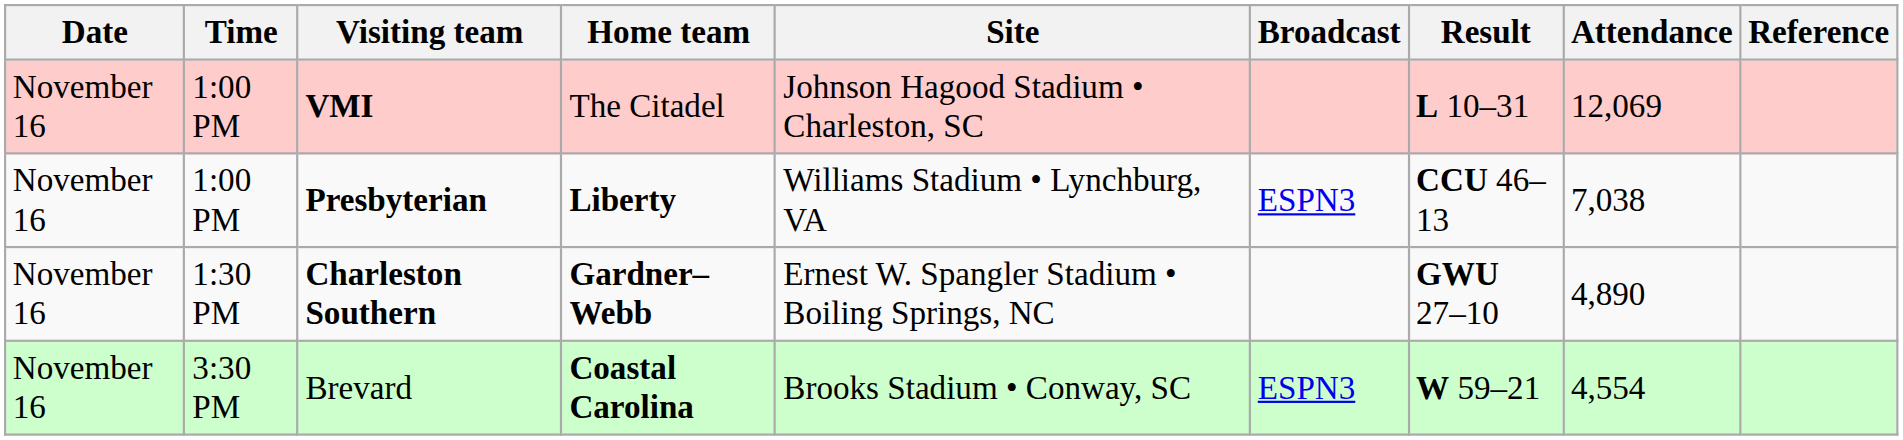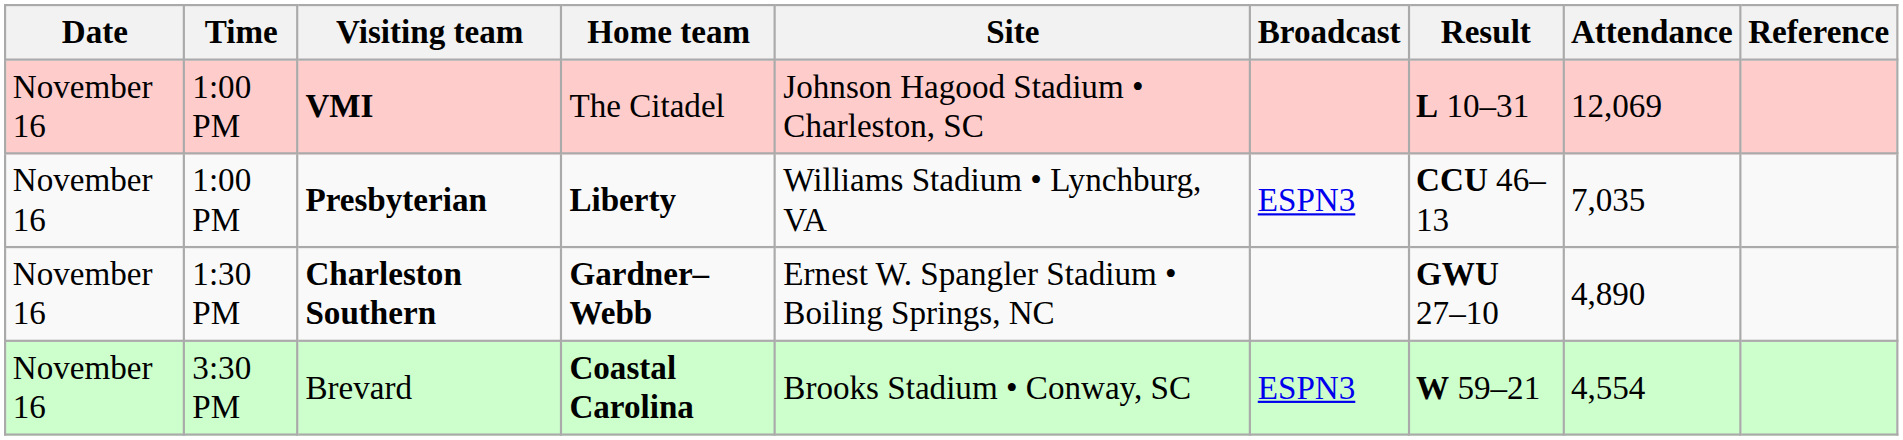 <table class="wikitable" style="font-size:95%;">
 <tr>
 <th>Date</th>
 <th>Time</th>
 <th>Visiting team</th>
 <th>Home team</th>
 <th>Site</th>
 <th>Broadcast</th>
 <th>Result</th>
 <th>Attendance</th>
 <th class="unsortable">Reference</th>
 </tr>
 <tr bgcolor=ffcccc>
 <td>November 16</td>
 <td>1:00 PM</td>
 <td><strong>VMI</strong></td>
 <td>The Citadel</td>
 <td>Johnson Hagood Stadium • Charleston, SC</td>
 <td></td>
 <td><strong>L</strong> 10–31</td>
 <td>12,069</td>
 <td></td>
 </tr>
 <tr bgcolor=>
 <td>November 16</td>
 <td>1:00 PM</td>
 <td><strong>Presbyterian</strong></td>
 <td><strong>Liberty</strong></td>
 <td>Williams Stadium • Lynchburg, VA</td>
 <td><a href='#'>ESPN3</a></td>
 <td><strong>CCU</strong> 46–13</td>
-<td>7,038</td>
+<td>7,035</td>
 <td></td>
 </tr>
 <tr bgcolor=>
 <td>November 16</td>
 <td>1:30 PM</td>
 <td><strong>Charleston Southern</strong></td>
 <td><strong>Gardner–Webb</strong></td>
 <td>Ernest W. Spangler Stadium • Boiling Springs, NC</td>
 <td></td>
 <td><strong>GWU</strong> 27–10</td>
 <td>4,890</td>
 <td></td>
 </tr>
 <tr bgcolor=ccffcc>
 <td>November 16</td>
 <td>3:30 PM</td>
 <td>Brevard</td>
 <td><strong>Coastal Carolina</strong></td>
 <td>Brooks Stadium • Conway, SC</td>
 <td><a href='#'>ESPN3</a></td>
 <td><strong>W</strong> 59–21</td>
 <td>4,554</td>
 <td></td>
 </tr>
 </table>
